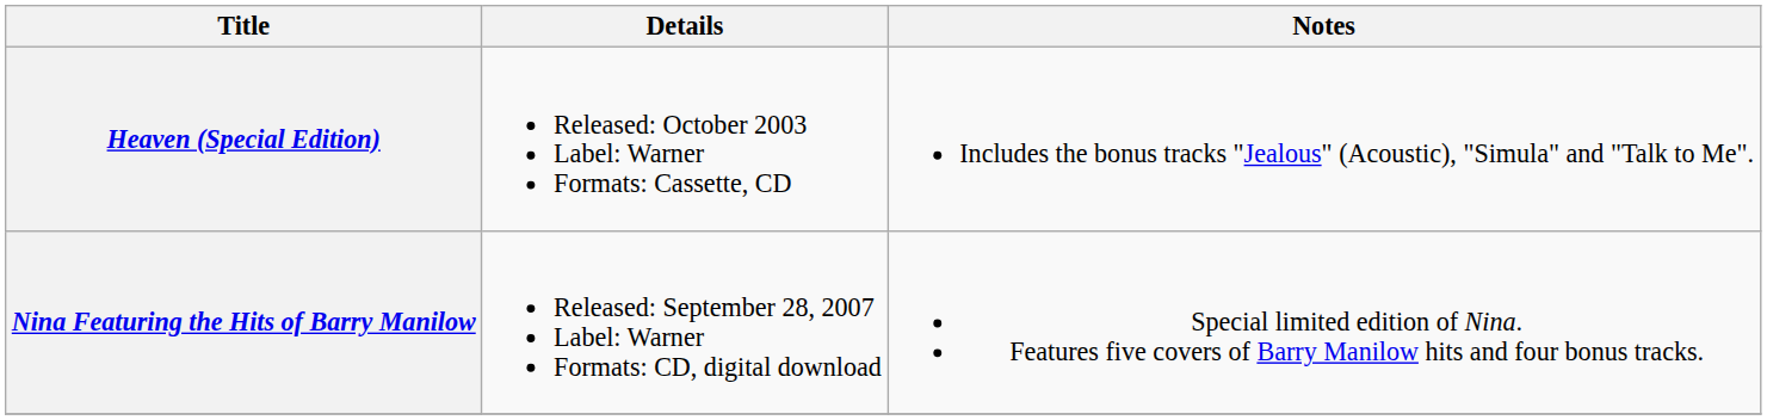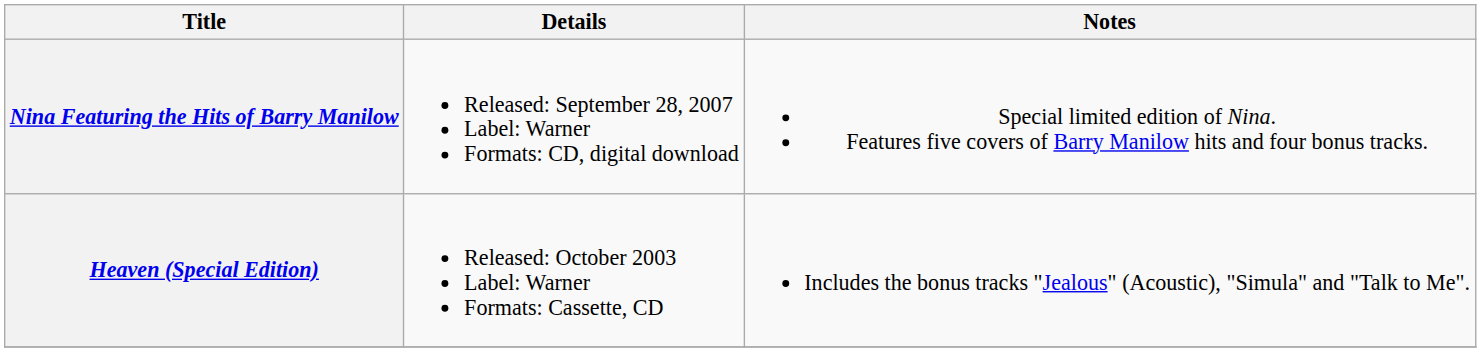 <table class="wikitable plainrowheaders" style="text-align:center;" border="1">
 <tr>
 <th scope="col">Title</th>
 <th scope="col">Details</th>
 <th scope="col">Notes</th>
 </tr>
 <tr>
+<th scope="row"><em><a href='#'>Nina Featuring the Hits of Barry Manilow</a></em></th>
+<td align="left"><br><ul><li>Released: September 28, 2007</li><li>Label: Warner</li><li>Formats: CD, digital download</li></ul></td>
+<td><br><ul><li>Special limited edition of <em>Nina</em>.</li><li>Features five covers of <a href='#'>Barry Manilow</a> hits and four bonus tracks.</li></ul></td>
+</tr>
+<tr>
 <th scope="row"><em><a href='#'>Heaven (Special Edition)</a></em></th>
 <td align="left"><br><ul><li>Released: October 2003</li><li>Label: Warner</li><li>Formats: Cassette, CD</li></ul></td>
 <td><br><ul><li>Includes the bonus tracks "<a href='#'>Jealous</a>" (Acoustic), "Simula" and "Talk to Me".</li></ul></td>
 </tr>
 <tr>
-<th scope="row"><em><a href='#'>Nina Featuring the Hits of Barry Manilow</a></em></th>
-<td align="left"><br><ul><li>Released: September 28, 2007</li><li>Label: Warner</li><li>Formats: CD, digital download</li></ul></td>
-<td><br><ul><li>Special limited edition of <em>Nina</em>.</li><li>Features five covers of <a href='#'>Barry Manilow</a> hits and four bonus tracks.</li></ul></td>
-</tr>
-<tr>
 </tr>
 </table>
